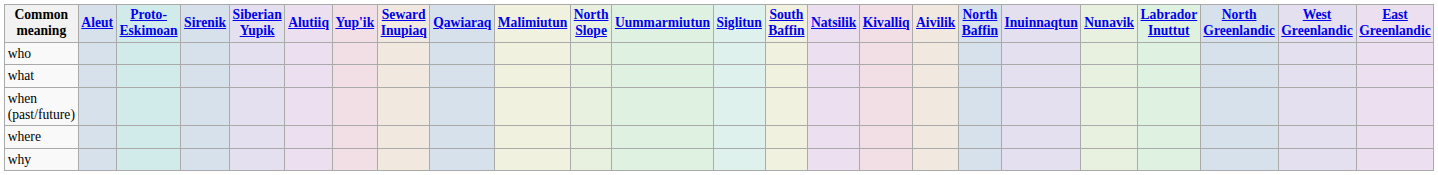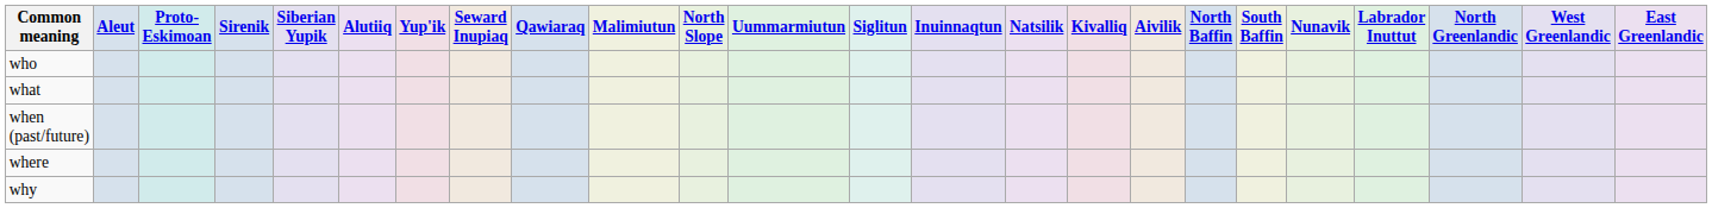 <table class="wikitable" style="font-size: 85%">
 <tr>
 <th>Common meaning</th>
 <th style="background-color: #d6e1ec"><a href='#'>Aleut</a></th>
 <th style="background-color: #d1ebeb"><a href='#'>Proto-Eskimoan</a></th>
 <th style="background-color: #d6e1ec"><a href='#'>Sirenik</a></th>
 <th style="background-color: #e4e0f0"><a href='#'>Siberian Yupik</a></th>
 <th style="background-color: #ece0f0"><a href='#'>Alutiiq</a></th>
 <th style="background-color: #f1dfe5"><a href='#'>Yup'ik</a></th>
 <th style="background-color: #f1e9df"><a href='#'>Seward Inupiaq</a></th>
 <th style="background-color: #d6e1ec"><a href='#'>Qawiaraq</a></th>
 <th style="background-color: #f0f1df"><a href='#'>Malimiutun</a></th>
 <th style="background-color: #e8f1df"><a href='#'>North Slope</a></th>
 <th style="background-color: #dff1e0"><a href='#'>Uummarmiutun</a></th>
 <th style="background-color: #dff1ed"><a href='#'>Siglitun</a></th>
-<th style="background-color: #f0f1df"><a href='#'>South Baffin</a></th>
+<th style="background-color: #e4e0f0"><a href='#'>Inuinnaqtun</a></th>
 <th style="background-color: #ece0f0"><a href='#'>Natsilik</a></th>
 <th style="background-color: #f1dfe5"><a href='#'>Kivalliq</a></th>
 <th style="background-color: #f1e9df"><a href='#'>Aivilik</a></th>
 <th style="background-color: #d6e1ec"><a href='#'>North Baffin</a></th>
-<th style="background-color: #e4e0f0"><a href='#'>Inuinnaqtun</a></th>
+<th style="background-color: #f0f1df"><a href='#'>South Baffin</a></th>
 <th style="background-color: #e8f1df"><a href='#'>Nunavik</a></th>
 <th style="background-color: #dff1e0"><a href='#'>Labrador Inuttut</a></th>
 <th style="background-color: #d6e1ec"><a href='#'>North Greenlandic</a></th>
 <th style="background-color: #e4e0f0"><a href='#'>West Greenlandic</a></th>
 <th style="background-color: #ece0f0"><a href='#'>East Greenlandic</a></th>
 </tr>
 <tr>
 <td>who</td>
 <td style="background-color: #d6e1ec"></td>
 <td style="background-color: #d1ebeb"></td>
 <td style="background-color: #d6e1ec"></td>
 <td style="background-color: #e4e0f0"></td>
 <td style="background-color: #ece0f0"></td>
 <td style="background-color: #f1dfe5"></td>
 <td style="background-color: #f1e9df"></td>
 <td style="background-color: #d6e1ec"></td>
 <td style="background-color: #f0f1df"></td>
 <td style="background-color: #e8f1df"></td>
 <td style="background-color: #dff1e0"></td>
 <td style="background-color: #dff1ed"></td>
-<td style="background-color: #f0f1df"></td>
+<td style="background-color: #e4e0f0"></td>
 <td style="background-color: #ece0f0"></td>
 <td style="background-color: #f1dfe5"></td>
 <td style="background-color: #f1e9df"></td>
 <td style="background-color: #d6e1ec"></td>
-<td style="background-color: #e4e0f0"></td>
+<td style="background-color: #f0f1df"></td>
 <td style="background-color: #e8f1df"></td>
 <td style="background-color: #dff1e0"></td>
 <td style="background-color: #d6e1ec"></td>
 <td style="background-color: #e4e0f0"></td>
 <td style="background-color: #ece0f0"></td>
 </tr>
 <tr>
 <td>what</td>
 <td style="background-color: #d6e1ec"></td>
 <td style="background-color: #d1ebeb"></td>
 <td style="background-color: #d6e1ec"></td>
 <td style="background-color: #e4e0f0"></td>
 <td style="background-color: #ece0f0"></td>
 <td style="background-color: #f1dfe5"></td>
 <td style="background-color: #f1e9df"></td>
 <td style="background-color: #d6e1ec"></td>
 <td style="background-color: #f0f1df"></td>
 <td style="background-color: #e8f1df"></td>
 <td style="background-color: #dff1e0"></td>
 <td style="background-color: #dff1ed"></td>
-<td style="background-color: #f0f1df"></td>
+<td style="background-color: #e4e0f0"></td>
 <td style="background-color: #ece0f0"></td>
 <td style="background-color: #f1dfe5"></td>
 <td style="background-color: #f1e9df"></td>
 <td style="background-color: #d6e1ec"></td>
-<td style="background-color: #e4e0f0"></td>
+<td style="background-color: #f0f1df"></td>
 <td style="background-color: #e8f1df"></td>
 <td style="background-color: #dff1e0"></td>
 <td style="background-color: #d6e1ec"></td>
 <td style="background-color: #e4e0f0"></td>
 <td style="background-color: #ece0f0"></td>
 </tr>
 <tr>
 <td>when (past/future)</td>
 <td style="background-color: #d6e1ec"></td>
 <td style="background-color: #d1ebeb"></td>
 <td style="background-color: #d6e1ec"></td>
 <td style="background-color: #e4e0f0"></td>
 <td style="background-color: #ece0f0"></td>
 <td style="background-color: #f1dfe5"></td>
 <td style="background-color: #f1e9df"></td>
 <td style="background-color: #d6e1ec"></td>
 <td style="background-color: #f0f1df"></td>
 <td style="background-color: #e8f1df"></td>
 <td style="background-color: #dff1e0"></td>
 <td style="background-color: #dff1ed"></td>
-<td style="background-color: #f0f1df"></td>
+<td style="background-color: #e4e0f0"></td>
 <td style="background-color: #ece0f0"></td>
 <td style="background-color: #f1dfe5"></td>
 <td style="background-color: #f1e9df"></td>
 <td style="background-color: #d6e1ec"></td>
-<td style="background-color: #e4e0f0"></td>
+<td style="background-color: #f0f1df"></td>
 <td style="background-color: #e8f1df"></td>
 <td style="background-color: #dff1e0"></td>
 <td style="background-color: #d6e1ec"></td>
 <td style="background-color: #e4e0f0"></td>
 <td style="background-color: #ece0f0"></td>
 </tr>
 <tr>
 <td>where</td>
 <td style="background-color: #d6e1ec"></td>
 <td style="background-color: #d1ebeb"></td>
 <td style="background-color: #d6e1ec"></td>
 <td style="background-color: #e4e0f0"></td>
 <td style="background-color: #ece0f0"></td>
 <td style="background-color: #f1dfe5"></td>
 <td style="background-color: #f1e9df"></td>
 <td style="background-color: #d6e1ec"></td>
 <td style="background-color: #f0f1df"></td>
 <td style="background-color: #e8f1df"></td>
 <td style="background-color: #dff1e0"></td>
 <td style="background-color: #dff1ed"></td>
-<td style="background-color: #f0f1df"></td>
+<td style="background-color: #e4e0f0"></td>
 <td style="background-color: #ece0f0"></td>
 <td style="background-color: #f1dfe5"></td>
 <td style="background-color: #f1e9df"></td>
 <td style="background-color: #d6e1ec"></td>
-<td style="background-color: #e4e0f0"></td>
+<td style="background-color: #f0f1df"></td>
 <td style="background-color: #e8f1df"></td>
 <td style="background-color: #dff1e0"></td>
 <td style="background-color: #d6e1ec"></td>
 <td style="background-color: #e4e0f0"></td>
 <td style="background-color: #ece0f0"></td>
 </tr>
 <tr>
 <td>why</td>
 <td style="background-color: #d6e1ec"></td>
 <td style="background-color: #d1ebeb"></td>
 <td style="background-color: #d6e1ec"></td>
 <td style="background-color: #e4e0f0"></td>
 <td style="background-color: #ece0f0"></td>
 <td style="background-color: #f1dfe5"></td>
 <td style="background-color: #f1e9df"></td>
 <td style="background-color: #d6e1ec"></td>
 <td style="background-color: #f0f1df"></td>
 <td style="background-color: #e8f1df"></td>
 <td style="background-color: #dff1e0"></td>
 <td style="background-color: #dff1ed"></td>
-<td style="background-color: #f0f1df"></td>
+<td style="background-color: #e4e0f0"></td>
 <td style="background-color: #ece0f0"></td>
 <td style="background-color: #f1dfe5"></td>
 <td style="background-color: #f1e9df"></td>
 <td style="background-color: #d6e1ec"></td>
-<td style="background-color: #e4e0f0"></td>
+<td style="background-color: #f0f1df"></td>
 <td style="background-color: #e8f1df"></td>
 <td style="background-color: #dff1e0"></td>
 <td style="background-color: #d6e1ec"></td>
 <td style="background-color: #e4e0f0"></td>
 <td style="background-color: #ece0f0"></td>
 </tr>
 </table>
